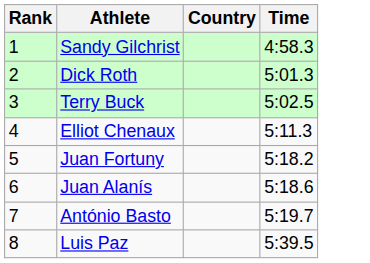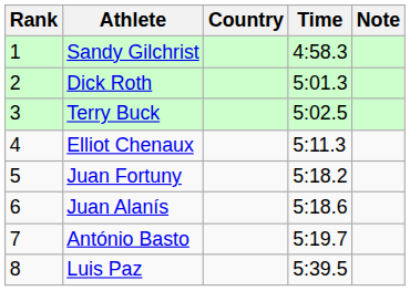 <table class="wikitable sortable">
 <tr>
 <th>Rank</th>
 <th>Athlete</th>
 <th>Country</th>
 <th>Time</th>
+<th>Note</th>
 </tr>
 <tr bgcolor=#CCFFCC>
 <td>1</td>
 <td><a href='#'>Sandy Gilchrist</a></td>
 <td></td>
 <td>4:58.3</td>
+<td></td>
 </tr>
 <tr bgcolor=#CCFFCC>
 <td>2</td>
 <td><a href='#'>Dick Roth</a></td>
 <td></td>
 <td>5:01.3</td>
+<td></td>
 </tr>
 <tr bgcolor=#CCFFCC>
 <td>3</td>
 <td><a href='#'>Terry Buck</a></td>
 <td></td>
 <td>5:02.5</td>
+<td></td>
 </tr>
 <tr>
 <td>4</td>
 <td><a href='#'>Elliot Chenaux</a></td>
 <td></td>
 <td>5:11.3</td>
+<td></td>
 </tr>
 <tr>
 <td>5</td>
 <td><a href='#'>Juan Fortuny</a></td>
 <td></td>
 <td>5:18.2</td>
+<td></td>
 </tr>
 <tr>
 <td>6</td>
 <td><a href='#'>Juan Alanís</a></td>
 <td></td>
 <td>5:18.6</td>
+<td></td>
 </tr>
 <tr>
 <td>7</td>
 <td><a href='#'>António Basto</a></td>
 <td></td>
 <td>5:19.7</td>
+<td></td>
 </tr>
 <tr>
 <td>8</td>
 <td><a href='#'>Luis Paz</a></td>
 <td></td>
 <td>5:39.5</td>
+<td></td>
 </tr>
 </table>
